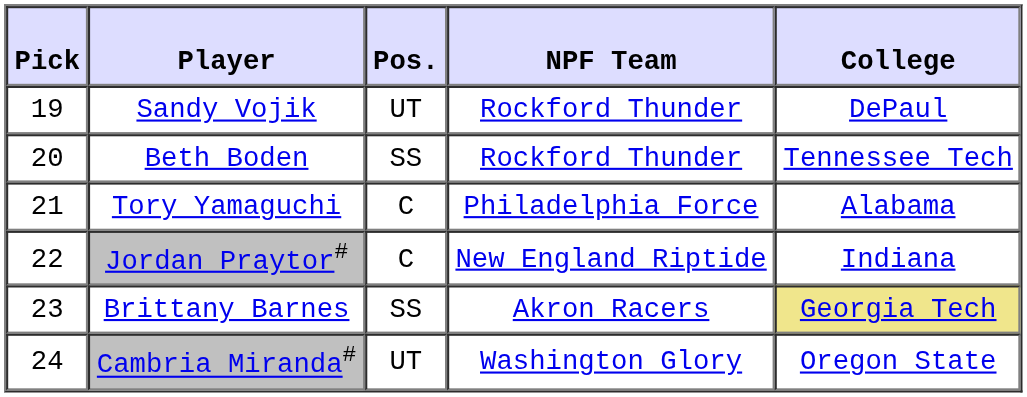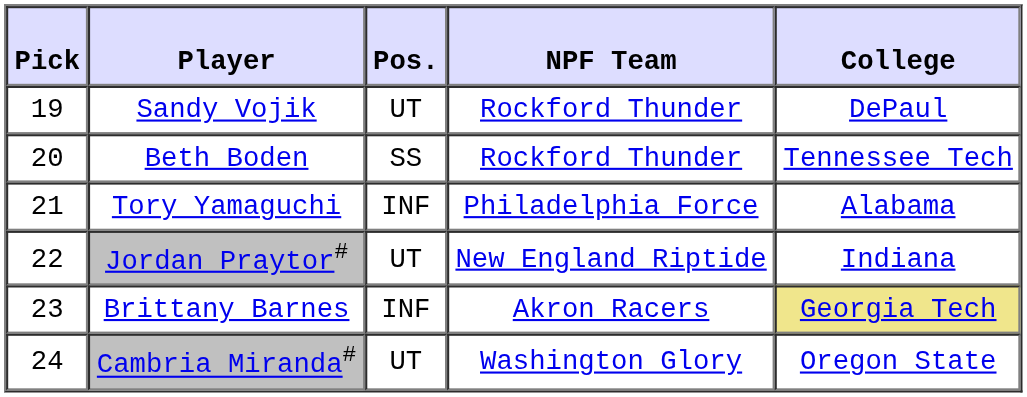 <table style="text-align: center" border="1" cellpadding="3" cellspacing="0">
 <tr>
 <th style="background:#ddf;"><br>Pick</th>
 <th style="background:#ddf;"><br>Player</th>
 <th style="background:#ddf;"><br>Pos.</th>
 <th style="background:#ddf;"><br>NPF Team</th>
 <th style="background:#ddf;"><br>College</th>
 </tr>
 <tr>
 <td>19</td>
 <td><a href='#'>Sandy Vojik</a></td>
 <td>UT</td>
 <td><a href='#'>Rockford Thunder</a></td>
 <td><a href='#'>DePaul</a></td>
 </tr>
 <tr>
 <td>20</td>
 <td><a href='#'>Beth Boden</a></td>
 <td>SS</td>
 <td><a href='#'>Rockford Thunder</a></td>
 <td><a href='#'>Tennessee Tech</a></td>
 </tr>
 <tr>
 <td>21</td>
 <td><a href='#'>Tory Yamaguchi</a></td>
-<td>C</td>
+<td>INF</td>
 <td><a href='#'>Philadelphia Force</a></td>
 <td><a href='#'>Alabama</a></td>
 </tr>
 <tr>
 <td>22</td>
 <td style="background:#C0C0C0;"><a href='#'>Jordan Praytor</a><sup>#</sup></td>
-<td>C</td>
+<td>UT</td>
 <td><a href='#'>New England Riptide</a></td>
 <td><a href='#'>Indiana</a></td>
 </tr>
 <tr>
 <td>23</td>
 <td><a href='#'>Brittany Barnes</a></td>
-<td>SS</td>
+<td>INF</td>
 <td><a href='#'>Akron Racers</a></td>
 <td style="background: khaki;"><a href='#'>Georgia Tech</a></td>
 </tr>
 <tr>
 <td>24</td>
 <td style="background:#C0C0C0;"><a href='#'>Cambria Miranda</a><sup>#</sup></td>
 <td>UT</td>
 <td><a href='#'>Washington Glory</a></td>
 <td><a href='#'>Oregon State</a></td>
 </tr>
 </table>
